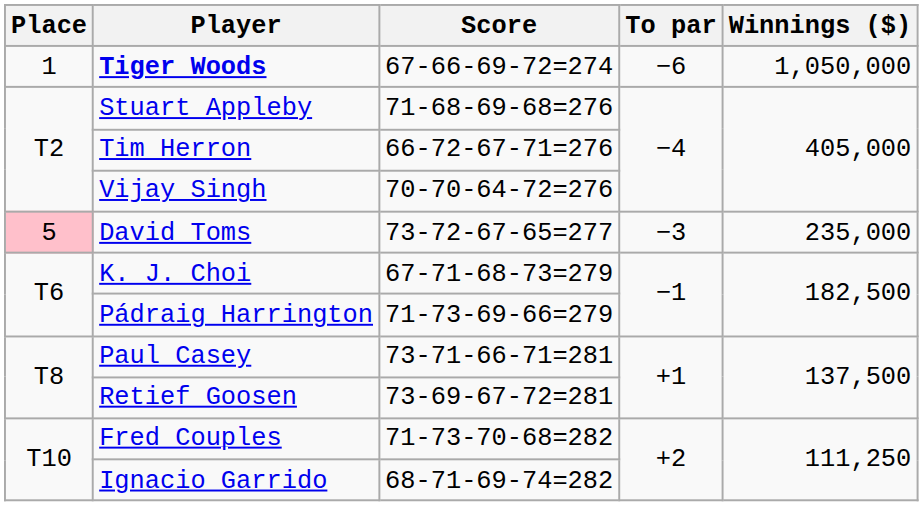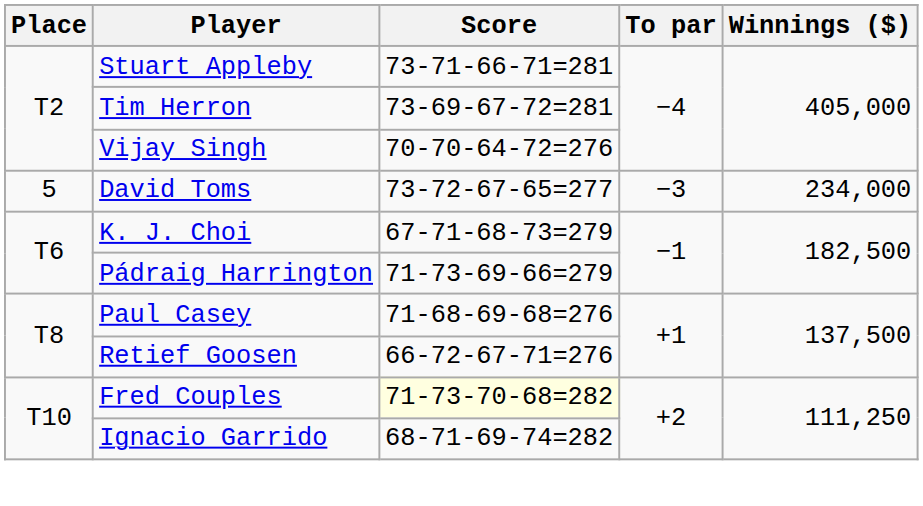 <table class="wikitable">
 <tr>
 <th>Place</th>
 <th>Player</th>
 <th>Score</th>
 <th>To par</th>
 <th>Winnings ($)</th>
 </tr>
 <tr>
-<td align="center">1</td>
-<td> <strong><a href='#'>Tiger Woods</a></strong></td>
-<td>67-66-69-72=274</td>
-<td align=center>−6</td>
-<td align="right">1,050,000</td>
-</tr>
-<tr>
 <td rowspan="3" align="center">T2</td>
 <td> <a href='#'>Stuart Appleby</a></td>
-<td>71-68-69-68=276</td>
+<td>73-71-66-71=281</td>
 <td rowspan="3" align=center>−4</td>
 <td rowspan="3" align="right">405,000</td>
 </tr>
 <tr>
 <td> <a href='#'>Tim Herron</a></td>
-<td>66-72-67-71=276</td>
+<td>73-69-67-72=281</td>
 </tr>
 <tr>
 <td> <a href='#'>Vijay Singh</a></td>
 <td>70-70-64-72=276</td>
 </tr>
 <tr>
-<td align="center" style="background: pink;">5</td>
+<td align="center">5</td>
 <td> <a href='#'>David Toms</a></td>
 <td>73-72-67-65=277</td>
 <td align=center>−3</td>
-<td align="right">235,000</td>
+<td align="right">234,000</td>
 </tr>
 <tr>
 <td rowspan="2" align="center">T6</td>
 <td> <a href='#'>K. J. Choi</a></td>
 <td>67-71-68-73=279</td>
 <td rowspan="2" align=center>−1</td>
 <td rowspan="2" align="right">182,500</td>
 </tr>
 <tr>
 <td> <a href='#'>Pádraig Harrington</a></td>
 <td>71-73-69-66=279</td>
 </tr>
 <tr>
 <td rowspan="2" align="center">T8</td>
 <td> <a href='#'>Paul Casey</a></td>
-<td>73-71-66-71=281</td>
+<td>71-68-69-68=276</td>
 <td rowspan="2" align="center">+1</td>
 <td rowspan="2" align="right">137,500</td>
 </tr>
 <tr>
 <td> <a href='#'>Retief Goosen</a></td>
-<td>73-69-67-72=281</td>
+<td>66-72-67-71=276</td>
 </tr>
 <tr>
 <td rowspan="2" align="center">T10</td>
 <td> <a href='#'>Fred Couples</a></td>
-<td>71-73-70-68=282</td>
+<td style="background: lightyellow;">71-73-70-68=282</td>
 <td rowspan="2" align="center">+2</td>
 <td rowspan="2" align="right">111,250</td>
 </tr>
 <tr>
 <td> <a href='#'>Ignacio Garrido</a></td>
 <td>68-71-69-74=282</td>
 </tr>
 </table>
